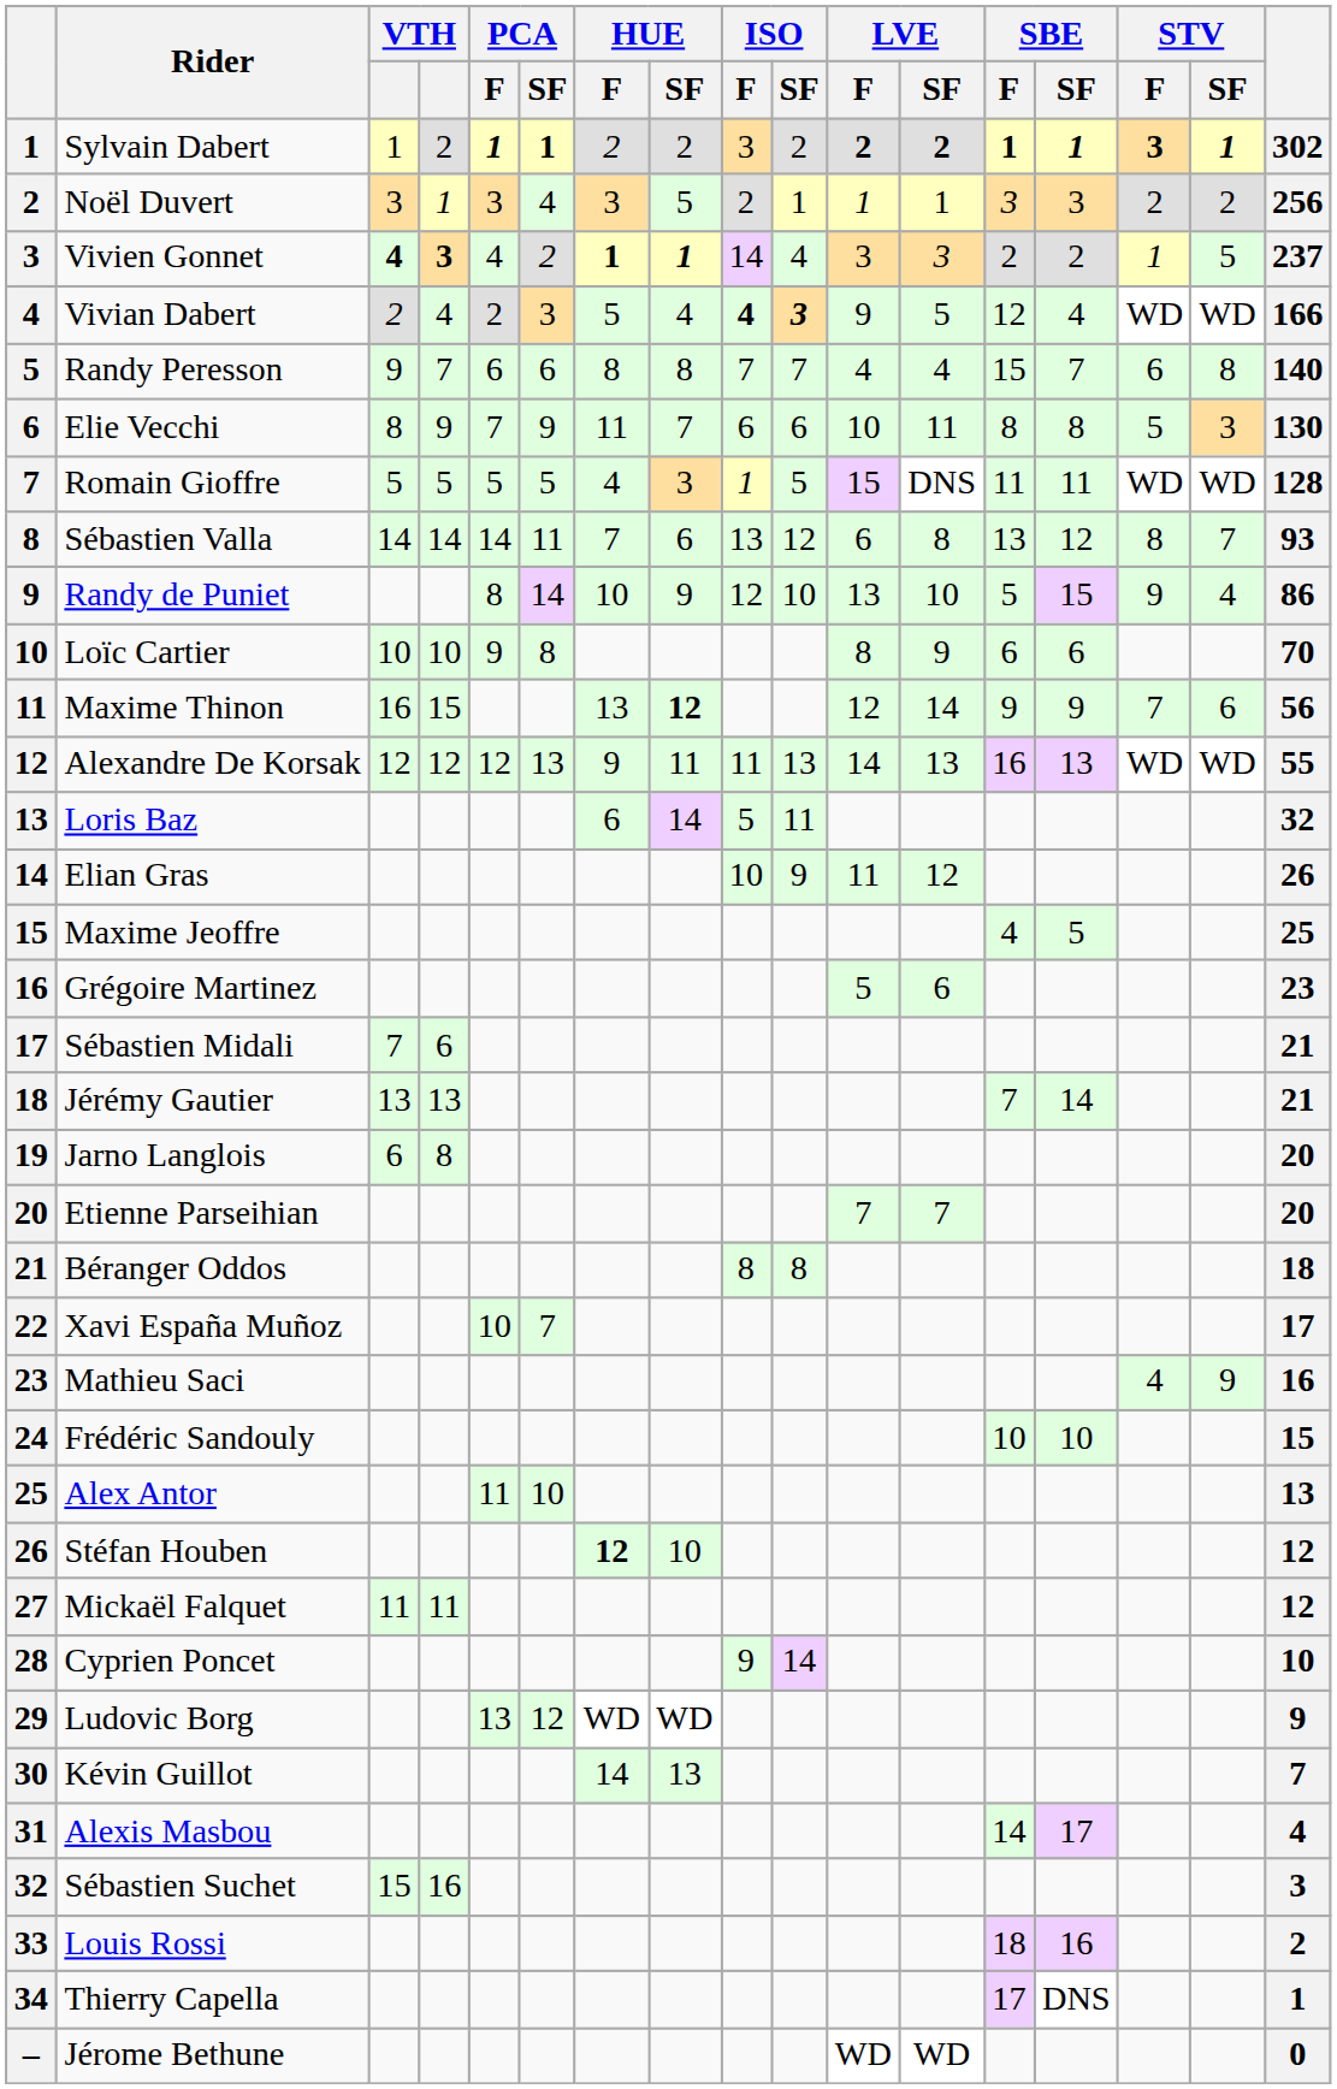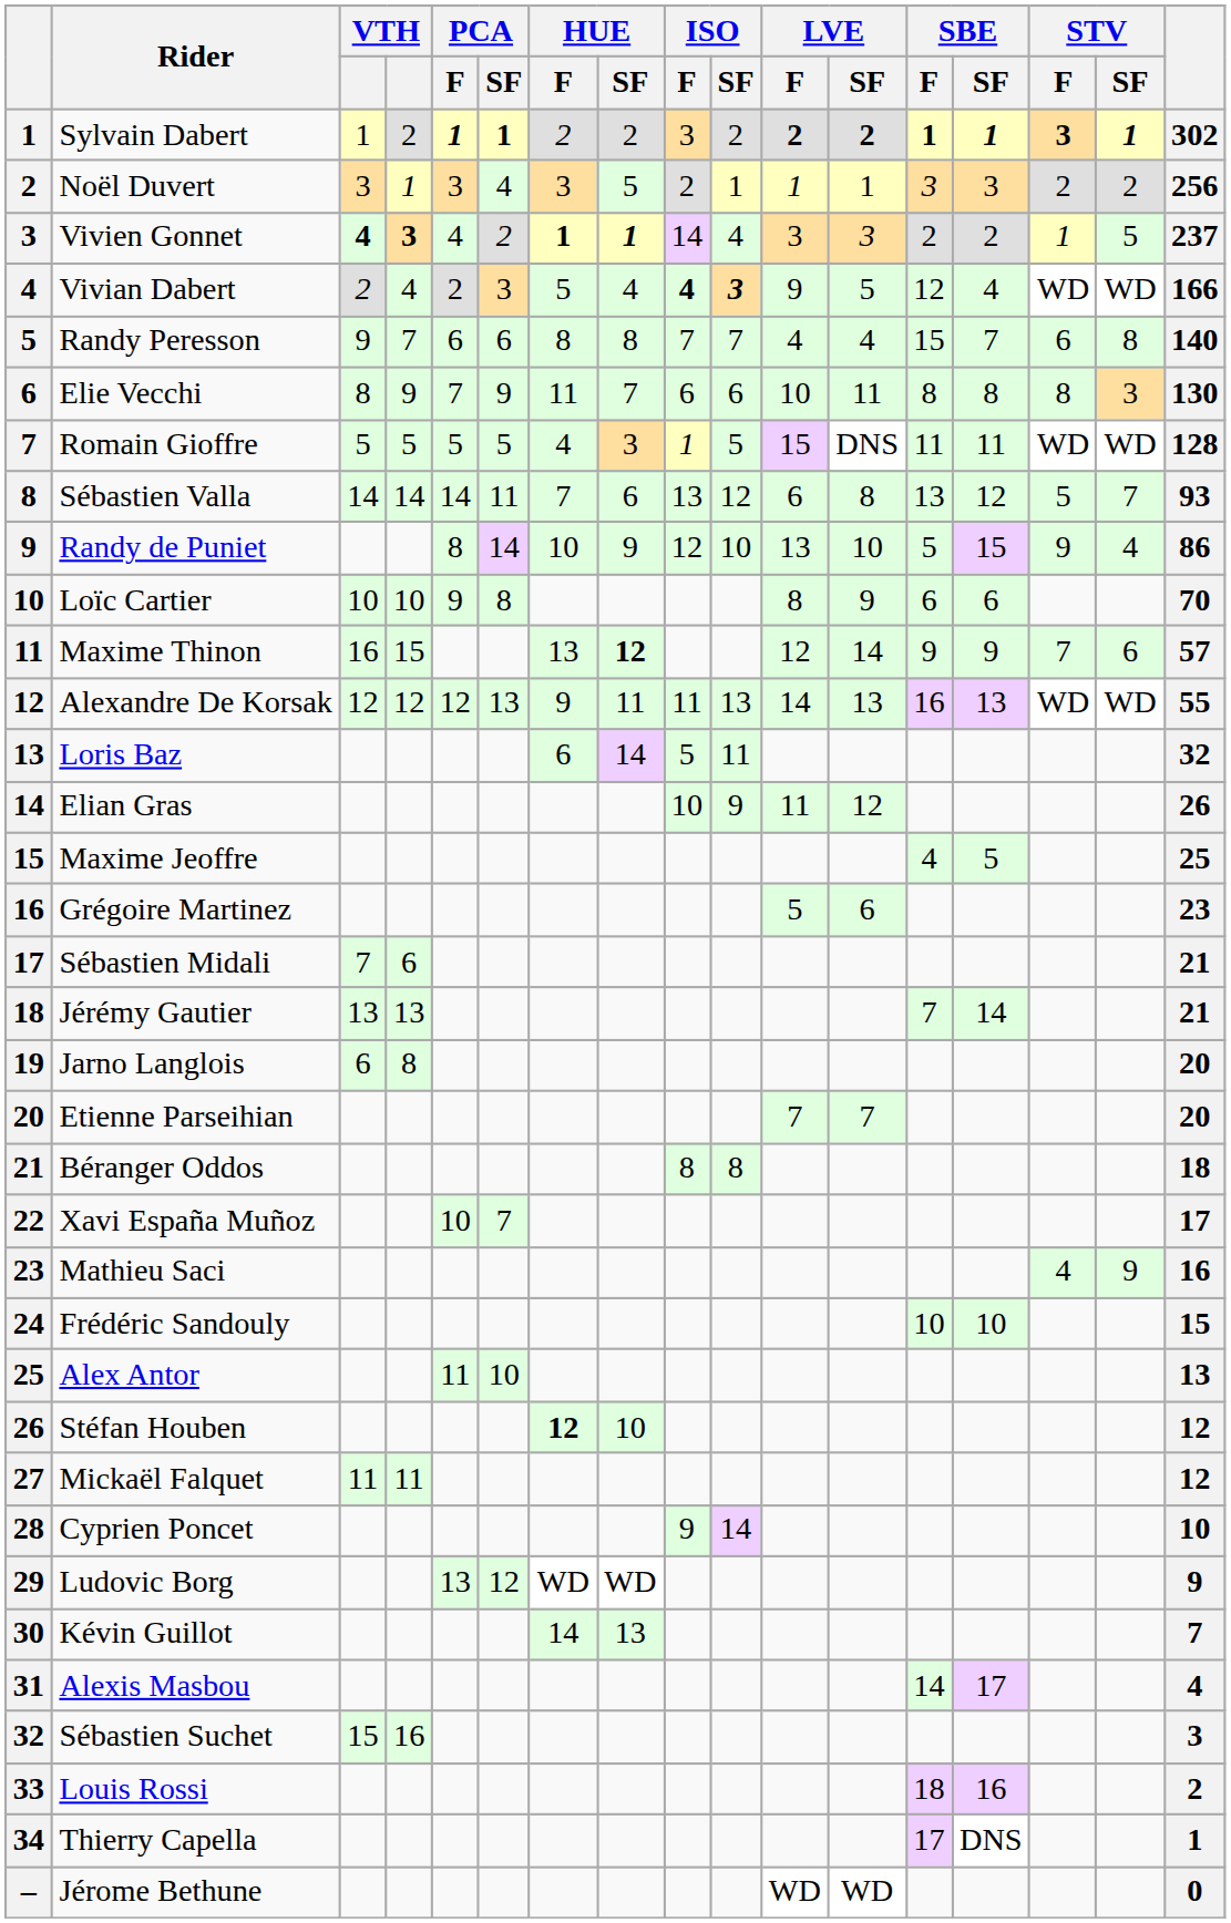 <table align=left| class="wikitable" style="font-size: 85%; text-align: center">
 <tr valign="top">
 <th rowspan=2 valign=middle></th>
 <th rowspan=2 valign=middle>Rider</th>
 <th colspan=2><a href='#'>VTH</a><br></th>
 <th colspan=2><a href='#'>PCA</a><br></th>
 <th colspan=2><a href='#'>HUE</a><br></th>
 <th colspan=2><a href='#'>ISO</a><br></th>
 <th colspan=2><a href='#'>LVE</a><br></th>
 <th colspan=2><a href='#'>SBE</a><br></th>
 <th colspan=2><a href='#'>STV</a><br></th>
 <th rowspan=2 valign=middle>  </th>
 </tr>
 <tr>
 <th></th>
 <th></th>
 <th>F</th>
 <th>SF</th>
 <th>F</th>
 <th>SF</th>
 <th>F</th>
 <th>SF</th>
 <th>F</th>
 <th>SF</th>
 <th>F</th>
 <th>SF</th>
 <th>F</th>
 <th>SF</th>
 </tr>
 <tr>
 <th>1</th>
 <td align=left> Sylvain Dabert</td>
 <td style="background:#FFFFBF;">1</td>
 <td style="background:#DFDFDF;">2</td>
 <td style="background:#FFFFBF;"><strong><em>1</em></strong></td>
 <td style="background:#FFFFBF;"><strong>1</strong></td>
 <td style="background:#DFDFDF;"><em>2</em></td>
 <td style="background:#DFDFDF;">2</td>
 <td style="background:#FFDF9F;">3</td>
 <td style="background:#DFDFDF;">2</td>
 <td style="background:#DFDFDF;"><strong>2</strong></td>
 <td style="background:#DFDFDF;"><strong>2</strong></td>
 <td style="background:#FFFFBF;"><strong>1</strong></td>
 <td style="background:#FFFFBF;"><strong><em>1</em></strong></td>
 <td style="background:#FFDF9F;"><strong>3</strong></td>
 <td style="background:#FFFFBF;"><strong><em>1</em></strong></td>
 <th>302</th>
 </tr>
 <tr>
 <th>2</th>
 <td align=left> Noël Duvert</td>
 <td style="background:#FFDF9F;">3</td>
 <td style="background:#FFFFBF;"><em>1</em></td>
 <td style="background:#FFDF9F;">3</td>
 <td style="background:#DFFFDF;">4</td>
 <td style="background:#FFDF9F;">3</td>
 <td style="background:#DFFFDF;">5</td>
 <td style="background:#DFDFDF;">2</td>
 <td style="background:#FFFFBF;">1</td>
 <td style="background:#FFFFBF;"><em>1</em></td>
 <td style="background:#FFFFBF;">1</td>
 <td style="background:#FFDF9F;"><em>3</em></td>
 <td style="background:#FFDF9F;">3</td>
 <td style="background:#DFDFDF;">2</td>
 <td style="background:#DFDFDF;">2</td>
 <th>256</th>
 </tr>
 <tr>
 <th>3</th>
 <td align=left> Vivien Gonnet</td>
 <td style="background:#DFFFDF;"><strong>4</strong></td>
 <td style="background:#FFDF9F;"><strong>3</strong></td>
 <td style="background:#DFFFDF;">4</td>
 <td style="background:#DFDFDF;"><em>2</em></td>
 <td style="background:#FFFFBF;"><strong>1</strong></td>
 <td style="background:#FFFFBF;"><strong><em>1</em></strong></td>
 <td style="background:#EFCFFF;">14</td>
 <td style="background:#DFFFDF;">4</td>
 <td style="background:#FFDF9F;">3</td>
 <td style="background:#FFDF9F;"><em>3</em></td>
 <td style="background:#DFDFDF;">2</td>
 <td style="background:#DFDFDF;">2</td>
 <td style="background:#FFFFBF;"><em>1</em></td>
 <td style="background:#DFFFDF;">5</td>
 <th>237</th>
 </tr>
 <tr>
 <th>4</th>
 <td align=left> Vivian Dabert</td>
 <td style="background:#DFDFDF;"><em>2</em></td>
 <td style="background:#DFFFDF;">4</td>
 <td style="background:#DFDFDF;">2</td>
 <td style="background:#FFDF9F;">3</td>
 <td style="background:#DFFFDF;">5</td>
 <td style="background:#DFFFDF;">4</td>
 <td style="background:#DFFFDF;"><strong>4</strong></td>
 <td style="background:#FFDF9F;"><strong><em>3</em></strong></td>
 <td style="background:#DFFFDF;">9</td>
 <td style="background:#DFFFDF;">5</td>
 <td style="background:#DFFFDF;">12</td>
 <td style="background:#DFFFDF;">4</td>
 <td style="background:#FFFFFF;">WD</td>
 <td style="background:#FFFFFF;">WD</td>
 <th>166</th>
 </tr>
 <tr>
 <th>5</th>
 <td align=left> Randy Peresson</td>
 <td style="background:#DFFFDF;">9</td>
 <td style="background:#DFFFDF;">7</td>
 <td style="background:#DFFFDF;">6</td>
 <td style="background:#DFFFDF;">6</td>
 <td style="background:#DFFFDF;">8</td>
 <td style="background:#DFFFDF;">8</td>
 <td style="background:#DFFFDF;">7</td>
 <td style="background:#DFFFDF;">7</td>
 <td style="background:#DFFFDF;">4</td>
 <td style="background:#DFFFDF;">4</td>
 <td style="background:#DFFFDF;">15</td>
 <td style="background:#DFFFDF;">7</td>
 <td style="background:#DFFFDF;">6</td>
 <td style="background:#DFFFDF;">8</td>
 <th>140</th>
 </tr>
 <tr>
 <th>6</th>
 <td align=left> Elie Vecchi</td>
 <td style="background:#DFFFDF;">8</td>
 <td style="background:#DFFFDF;">9</td>
 <td style="background:#DFFFDF;">7</td>
 <td style="background:#DFFFDF;">9</td>
 <td style="background:#DFFFDF;">11</td>
 <td style="background:#DFFFDF;">7</td>
 <td style="background:#DFFFDF;">6</td>
 <td style="background:#DFFFDF;">6</td>
 <td style="background:#DFFFDF;">10</td>
 <td style="background:#DFFFDF;">11</td>
 <td style="background:#DFFFDF;">8</td>
 <td style="background:#DFFFDF;">8</td>
-<td style="background:#DFFFDF;">5</td>
+<td style="background:#DFFFDF;">8</td>
 <td style="background:#FFDF9F;">3</td>
 <th>130</th>
 </tr>
 <tr>
 <th>7</th>
 <td align=left> Romain Gioffre</td>
 <td style="background:#DFFFDF;">5</td>
 <td style="background:#DFFFDF;">5</td>
 <td style="background:#DFFFDF;">5</td>
 <td style="background:#DFFFDF;">5</td>
 <td style="background:#DFFFDF;">4</td>
 <td style="background:#FFDF9F;">3</td>
 <td style="background:#FFFFBF;"><em>1</em></td>
 <td style="background:#DFFFDF;">5</td>
 <td style="background:#EFCFFF;">15</td>
 <td style="background:#FFFFFF;">DNS</td>
 <td style="background:#DFFFDF;">11</td>
 <td style="background:#DFFFDF;">11</td>
 <td style="background:#FFFFFF;">WD</td>
 <td style="background:#FFFFFF;">WD</td>
 <th>128</th>
 </tr>
 <tr>
 <th>8</th>
 <td align=left> Sébastien Valla</td>
 <td style="background:#DFFFDF;">14</td>
 <td style="background:#DFFFDF;">14</td>
 <td style="background:#DFFFDF;">14</td>
 <td style="background:#DFFFDF;">11</td>
 <td style="background:#DFFFDF;">7</td>
 <td style="background:#DFFFDF;">6</td>
 <td style="background:#DFFFDF;">13</td>
 <td style="background:#DFFFDF;">12</td>
 <td style="background:#DFFFDF;">6</td>
 <td style="background:#DFFFDF;">8</td>
 <td style="background:#DFFFDF;">13</td>
 <td style="background:#DFFFDF;">12</td>
-<td style="background:#DFFFDF;">8</td>
+<td style="background:#DFFFDF;">5</td>
 <td style="background:#DFFFDF;">7</td>
 <th>93</th>
 </tr>
 <tr>
 <th>9</th>
 <td align=left> <a href='#'>Randy de Puniet</a></td>
 <td></td>
 <td></td>
 <td style="background:#DFFFDF;">8</td>
 <td style="background:#EFCFFF;">14</td>
 <td style="background:#DFFFDF;">10</td>
 <td style="background:#DFFFDF;">9</td>
 <td style="background:#DFFFDF;">12</td>
 <td style="background:#DFFFDF;">10</td>
 <td style="background:#DFFFDF;">13</td>
 <td style="background:#DFFFDF;">10</td>
 <td style="background:#DFFFDF;">5</td>
 <td style="background:#EFCFFF;">15</td>
 <td style="background:#DFFFDF;">9</td>
 <td style="background:#DFFFDF;">4</td>
 <th>86</th>
 </tr>
 <tr>
 <th>10</th>
 <td align=left> Loïc Cartier</td>
 <td style="background:#DFFFDF;">10</td>
 <td style="background:#DFFFDF;">10</td>
 <td style="background:#DFFFDF;">9</td>
 <td style="background:#DFFFDF;">8</td>
 <td></td>
 <td></td>
 <td></td>
 <td></td>
 <td style="background:#DFFFDF;">8</td>
 <td style="background:#DFFFDF;">9</td>
 <td style="background:#DFFFDF;">6</td>
 <td style="background:#DFFFDF;">6</td>
 <td></td>
 <td></td>
 <th>70</th>
 </tr>
 <tr>
 <th>11</th>
 <td align=left> Maxime Thinon</td>
 <td style="background:#DFFFDF;">16</td>
 <td style="background:#DFFFDF;">15</td>
 <td></td>
 <td></td>
 <td style="background:#DFFFDF;">13</td>
 <td style="background:#DFFFDF;"><strong>12</strong></td>
 <td></td>
 <td></td>
 <td style="background:#DFFFDF;">12</td>
 <td style="background:#DFFFDF;">14</td>
 <td style="background:#DFFFDF;">9</td>
 <td style="background:#DFFFDF;">9</td>
 <td style="background:#DFFFDF;">7</td>
 <td style="background:#DFFFDF;">6</td>
-<th>56</th>
+<th>57</th>
 </tr>
 <tr>
 <th>12</th>
 <td align=left> Alexandre De Korsak</td>
 <td style="background:#DFFFDF;">12</td>
 <td style="background:#DFFFDF;">12</td>
 <td style="background:#DFFFDF;">12</td>
 <td style="background:#DFFFDF;">13</td>
 <td style="background:#DFFFDF;">9</td>
 <td style="background:#DFFFDF;">11</td>
 <td style="background:#DFFFDF;">11</td>
 <td style="background:#DFFFDF;">13</td>
 <td style="background:#DFFFDF;">14</td>
 <td style="background:#DFFFDF;">13</td>
 <td style="background:#EFCFFF;">16</td>
 <td style="background:#EFCFFF;">13</td>
 <td style="background:#FFFFFF;">WD</td>
 <td style="background:#FFFFFF;">WD</td>
 <th>55</th>
 </tr>
 <tr>
 <th>13</th>
 <td align=left> <a href='#'>Loris Baz</a></td>
 <td></td>
 <td></td>
 <td></td>
 <td></td>
 <td style="background:#DFFFDF;">6</td>
 <td style="background:#EFCFFF;">14</td>
 <td style="background:#DFFFDF;">5</td>
 <td style="background:#DFFFDF;">11</td>
 <td></td>
 <td></td>
 <td></td>
 <td></td>
 <td></td>
 <td></td>
 <th>32</th>
 </tr>
 <tr>
 <th>14</th>
 <td align=left> Elian Gras</td>
 <td></td>
 <td></td>
 <td></td>
 <td></td>
 <td></td>
 <td></td>
 <td style="background:#DFFFDF;">10</td>
 <td style="background:#DFFFDF;">9</td>
 <td style="background:#DFFFDF;">11</td>
 <td style="background:#DFFFDF;">12</td>
 <td></td>
 <td></td>
 <td></td>
 <td></td>
 <th>26</th>
 </tr>
 <tr>
 <th>15</th>
 <td align=left> Maxime Jeoffre</td>
 <td></td>
 <td></td>
 <td></td>
 <td></td>
 <td></td>
 <td></td>
 <td></td>
 <td></td>
 <td></td>
 <td></td>
 <td style="background:#DFFFDF;">4</td>
 <td style="background:#DFFFDF;">5</td>
 <td></td>
 <td></td>
 <th>25</th>
 </tr>
 <tr>
 <th>16</th>
 <td align=left> Grégoire Martinez</td>
 <td></td>
 <td></td>
 <td></td>
 <td></td>
 <td></td>
 <td></td>
 <td></td>
 <td></td>
 <td style="background:#DFFFDF;">5</td>
 <td style="background:#DFFFDF;">6</td>
 <td></td>
 <td></td>
 <td></td>
 <td></td>
 <th>23</th>
 </tr>
 <tr>
 <th>17</th>
 <td align=left> Sébastien Midali</td>
 <td style="background:#DFFFDF;">7</td>
 <td style="background:#DFFFDF;">6</td>
 <td></td>
 <td></td>
 <td></td>
 <td></td>
 <td></td>
 <td></td>
 <td></td>
 <td></td>
 <td></td>
 <td></td>
 <td></td>
 <td></td>
 <th>21</th>
 </tr>
 <tr>
 <th>18</th>
 <td align=left> Jérémy Gautier</td>
 <td style="background:#DFFFDF;">13</td>
 <td style="background:#DFFFDF;">13</td>
 <td></td>
 <td></td>
 <td></td>
 <td></td>
 <td></td>
 <td></td>
 <td></td>
 <td></td>
 <td style="background:#DFFFDF;">7</td>
 <td style="background:#DFFFDF;">14</td>
 <td></td>
 <td></td>
 <th>21</th>
 </tr>
 <tr>
 <th>19</th>
 <td align=left> Jarno Langlois</td>
 <td style="background:#DFFFDF;">6</td>
 <td style="background:#DFFFDF;">8</td>
 <td></td>
 <td></td>
 <td></td>
 <td></td>
 <td></td>
 <td></td>
 <td></td>
 <td></td>
 <td></td>
 <td></td>
 <td></td>
 <td></td>
 <th>20</th>
 </tr>
 <tr>
 <th>20</th>
 <td align=left> Etienne Parseihian</td>
 <td></td>
 <td></td>
 <td></td>
 <td></td>
 <td></td>
 <td></td>
 <td></td>
 <td></td>
 <td style="background:#DFFFDF;">7</td>
 <td style="background:#DFFFDF;">7</td>
 <td></td>
 <td></td>
 <td></td>
 <td></td>
 <th>20</th>
 </tr>
 <tr>
 <th>21</th>
 <td align=left> Béranger Oddos</td>
 <td></td>
 <td></td>
 <td></td>
 <td></td>
 <td></td>
 <td></td>
 <td style="background:#DFFFDF;">8</td>
 <td style="background:#DFFFDF;">8</td>
 <td></td>
 <td></td>
 <td></td>
 <td></td>
 <td></td>
 <td></td>
 <th>18</th>
 </tr>
 <tr>
 <th>22</th>
 <td align=left> Xavi España Muñoz</td>
 <td></td>
 <td></td>
 <td style="background:#DFFFDF;">10</td>
 <td style="background:#DFFFDF;">7</td>
 <td></td>
 <td></td>
 <td></td>
 <td></td>
 <td></td>
 <td></td>
 <td></td>
 <td></td>
 <td></td>
 <td></td>
 <th>17</th>
 </tr>
 <tr>
 <th>23</th>
 <td align=left> Mathieu Saci</td>
 <td></td>
 <td></td>
 <td></td>
 <td></td>
 <td></td>
 <td></td>
 <td></td>
 <td></td>
 <td></td>
 <td></td>
 <td></td>
 <td></td>
 <td style="background:#DFFFDF;">4</td>
 <td style="background:#DFFFDF;">9</td>
 <th>16</th>
 </tr>
 <tr>
 <th>24</th>
 <td align=left> Frédéric Sandouly</td>
 <td></td>
 <td></td>
 <td></td>
 <td></td>
 <td></td>
 <td></td>
 <td></td>
 <td></td>
 <td></td>
 <td></td>
 <td style="background:#DFFFDF;">10</td>
 <td style="background:#DFFFDF;">10</td>
 <td></td>
 <td></td>
 <th>15</th>
 </tr>
 <tr>
 <th>25</th>
 <td align=left> <a href='#'>Alex Antor</a></td>
 <td></td>
 <td></td>
 <td style="background:#DFFFDF;">11</td>
 <td style="background:#DFFFDF;">10</td>
 <td></td>
 <td></td>
 <td></td>
 <td></td>
 <td></td>
 <td></td>
 <td></td>
 <td></td>
 <td></td>
 <td></td>
 <th>13</th>
 </tr>
 <tr>
 <th>26</th>
 <td align=left> Stéfan Houben</td>
 <td></td>
 <td></td>
 <td></td>
 <td></td>
 <td style="background:#DFFFDF;"><strong>12</strong></td>
 <td style="background:#DFFFDF;">10</td>
 <td></td>
 <td></td>
 <td></td>
 <td></td>
 <td></td>
 <td></td>
 <td></td>
 <td></td>
 <th>12</th>
 </tr>
 <tr>
 <th>27</th>
 <td align=left> Mickaël Falquet</td>
 <td style="background:#DFFFDF;">11</td>
 <td style="background:#DFFFDF;">11</td>
 <td></td>
 <td></td>
 <td></td>
 <td></td>
 <td></td>
 <td></td>
 <td></td>
 <td></td>
 <td></td>
 <td></td>
 <td></td>
 <td></td>
 <th>12</th>
 </tr>
 <tr>
 <th>28</th>
 <td align=left> Cyprien Poncet</td>
 <td></td>
 <td></td>
 <td></td>
 <td></td>
 <td></td>
 <td></td>
 <td style="background:#DFFFDF;">9</td>
 <td style="background:#EFCFFF;">14</td>
 <td></td>
 <td></td>
 <td></td>
 <td></td>
 <td></td>
 <td></td>
 <th>10</th>
 </tr>
 <tr>
 <th>29</th>
 <td align=left> Ludovic Borg</td>
 <td></td>
 <td></td>
 <td style="background:#DFFFDF;">13</td>
 <td style="background:#DFFFDF;">12</td>
 <td style="background:#FFFFFF;">WD</td>
 <td style="background:#FFFFFF;">WD</td>
 <td></td>
 <td></td>
 <td></td>
 <td></td>
 <td></td>
 <td></td>
 <td></td>
 <td></td>
 <th>9</th>
 </tr>
 <tr>
 <th>30</th>
 <td align=left> Kévin Guillot</td>
 <td></td>
 <td></td>
 <td></td>
 <td></td>
 <td style="background:#DFFFDF;">14</td>
 <td style="background:#DFFFDF;">13</td>
 <td></td>
 <td></td>
 <td></td>
 <td></td>
 <td></td>
 <td></td>
 <td></td>
 <td></td>
 <th>7</th>
 </tr>
 <tr>
 <th>31</th>
 <td align=left> <a href='#'>Alexis Masbou</a></td>
 <td></td>
 <td></td>
 <td></td>
 <td></td>
 <td></td>
 <td></td>
 <td></td>
 <td></td>
 <td></td>
 <td></td>
 <td style="background:#DFFFDF;">14</td>
 <td style="background:#EFCFFF;">17</td>
 <td></td>
 <td></td>
 <th>4</th>
 </tr>
 <tr>
 <th>32</th>
 <td align=left> Sébastien Suchet</td>
 <td style="background:#DFFFDF;">15</td>
 <td style="background:#DFFFDF;">16</td>
 <td></td>
 <td></td>
 <td></td>
 <td></td>
 <td></td>
 <td></td>
 <td></td>
 <td></td>
 <td></td>
 <td></td>
 <td></td>
 <td></td>
 <th>3</th>
 </tr>
 <tr>
 <th>33</th>
 <td align=left> <a href='#'>Louis Rossi</a></td>
 <td></td>
 <td></td>
 <td></td>
 <td></td>
 <td></td>
 <td></td>
 <td></td>
 <td></td>
 <td></td>
 <td></td>
 <td style="background:#EFCFFF;">18</td>
 <td style="background:#EFCFFF;">16</td>
 <td></td>
 <td></td>
 <th>2</th>
 </tr>
 <tr>
 <th>34</th>
 <td align=left> Thierry Capella</td>
 <td></td>
 <td></td>
 <td></td>
 <td></td>
 <td></td>
 <td></td>
 <td></td>
 <td></td>
 <td></td>
 <td></td>
 <td style="background:#EFCFFF;">17</td>
 <td style="background:#FFFFFF;">DNS</td>
 <td></td>
 <td></td>
 <th>1</th>
 </tr>
 <tr>
 <th>–</th>
 <td align=left> Jérome Bethune</td>
 <td></td>
 <td></td>
 <td></td>
 <td></td>
 <td></td>
 <td></td>
 <td></td>
 <td></td>
 <td style="background:#FFFFFF;">WD</td>
 <td style="background:#FFFFFF;">WD</td>
 <td></td>
 <td></td>
 <td></td>
 <td></td>
 <th>0</th>
 </tr>
 </table>
